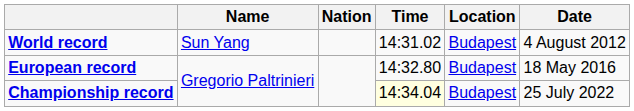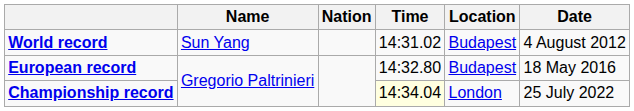 <table class=wikitable>
 <tr>
 <th></th>
 <th>Name</th>
 <th>Nation</th>
 <th>Time</th>
 <th>Location</th>
 <th>Date</th>
 </tr>
 <tr>
 <td><strong><a href='#'>World record</a></strong></td>
 <td><a href='#'>Sun Yang</a></td>
 <td></td>
 <td>14:31.02</td>
 <td><a href='#'>Budapest</a></td>
 <td>4 August 2012</td>
 </tr>
 <tr>
 <td><strong><a href='#'>European record</a></strong></td>
 <td rowspan=2><a href='#'>Gregorio Paltrinieri</a></td>
 <td rowspan=2></td>
 <td>14:32.80</td>
 <td><a href='#'>Budapest</a></td>
 <td>18 May 2016</td>
 </tr>
 <tr>
 <td><strong><a href='#'>Championship record</a></strong></td>
 <td style="background: lightyellow;">14:34.04</td>
-<td><a href='#'>Budapest</a></td>
+<td><a href='#'>London</a></td>
 <td>25 July 2022</td>
 </tr>
 </table>
